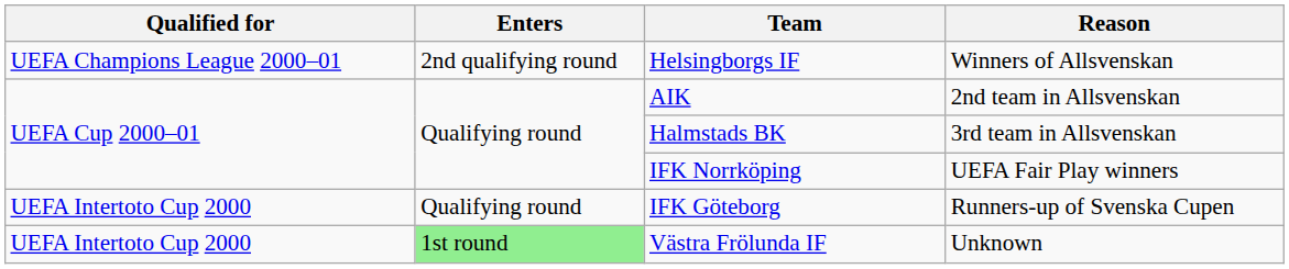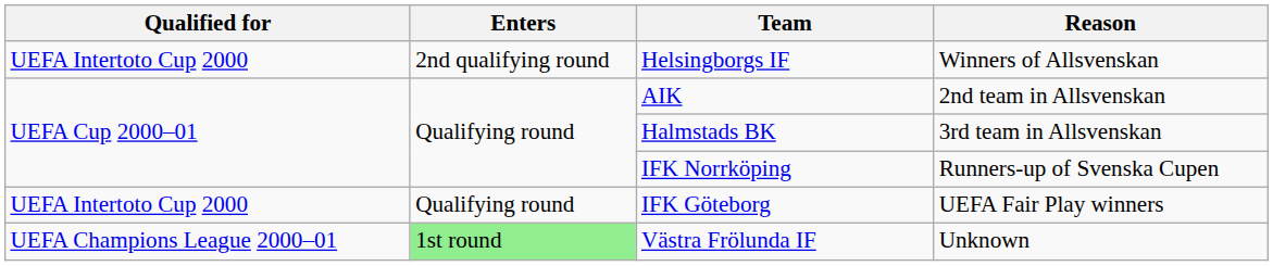 <table class="wikitable" style="text-align: left">
 <tr>
 <th style="width: 275px;">Qualified for</th>
 <th style="width: 150px;">Enters</th>
 <th style="width: 200px;">Team</th>
 <th style="width: 225px;">Reason</th>
 </tr>
 <tr>
-<td><a href='#'>UEFA Champions League</a> <a href='#'>2000–01</a></td>
+<td><a href='#'>UEFA Intertoto Cup</a> <a href='#'>2000</a></td>
 <td>2nd qualifying round</td>
 <td><a href='#'>Helsingborgs IF</a></td>
 <td>Winners of Allsvenskan</td>
 </tr>
 <tr>
 <td rowspan=3><a href='#'>UEFA Cup</a> <a href='#'>2000–01</a></td>
 <td rowspan=3>Qualifying round</td>
 <td><a href='#'>AIK</a></td>
 <td>2nd team in Allsvenskan</td>
 </tr>
 <tr>
 <td><a href='#'>Halmstads BK</a></td>
 <td>3rd team in Allsvenskan</td>
 </tr>
 <tr>
 <td><a href='#'>IFK Norrköping</a></td>
-<td>UEFA Fair Play winners</td>
+<td>Runners-up of Svenska Cupen</td>
 </tr>
 <tr>
 <td><a href='#'>UEFA Intertoto Cup</a> <a href='#'>2000</a></td>
 <td>Qualifying round</td>
 <td><a href='#'>IFK Göteborg</a></td>
-<td>Runners-up of Svenska Cupen</td>
+<td>UEFA Fair Play winners</td>
 </tr>
 <tr>
-<td><a href='#'>UEFA Intertoto Cup</a> <a href='#'>2000</a></td>
+<td><a href='#'>UEFA Champions League</a> <a href='#'>2000–01</a></td>
 <td style="background: lightgreen;">1st round</td>
 <td><a href='#'>Västra Frölunda IF</a></td>
 <td>Unknown</td>
 </tr>
 </table>
